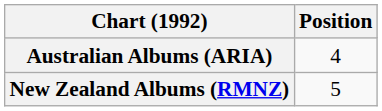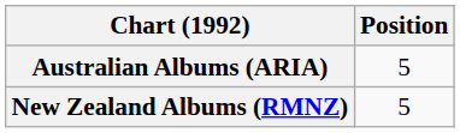 <table class="wikitable plainrowheaders" style="text-align:center">
 <tr>
 <th scope="col">Chart (1992)</th>
 <th scope="col">Position</th>
 </tr>
 <tr>
 <th scope="row">Australian Albums (ARIA)</th>
-<td>4</td>
+<td>5</td>
 </tr>
 <tr>
 <th scope="row">New Zealand Albums (<a href='#'>RMNZ</a>)</th>
 <td style="text-align:center;">5</td>
 </tr>
 </table>
